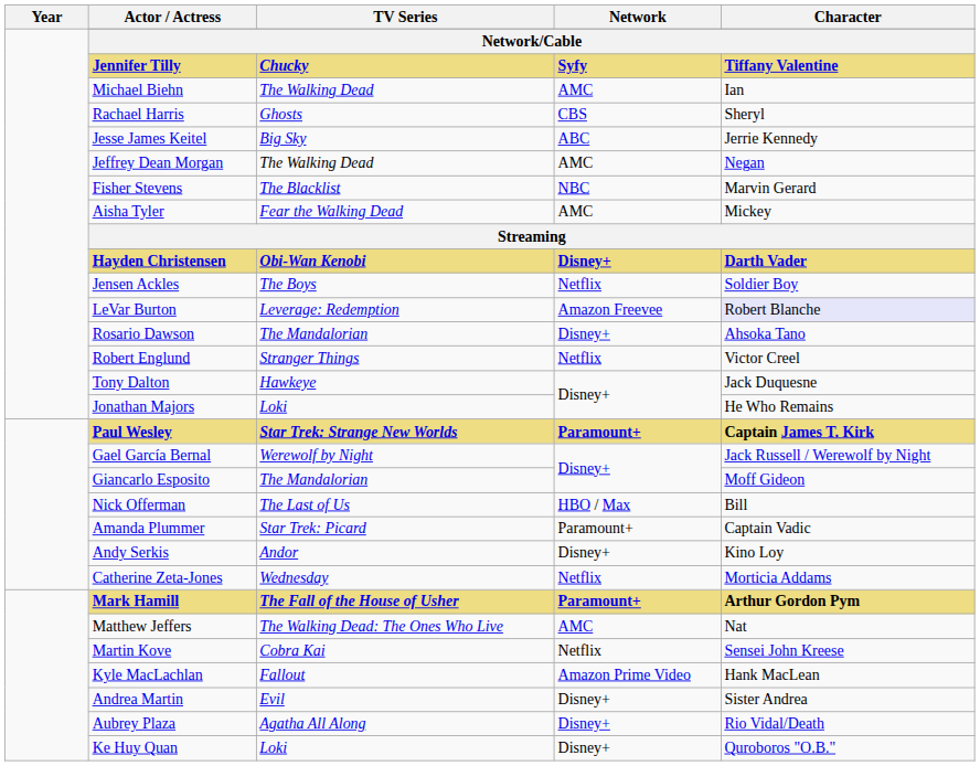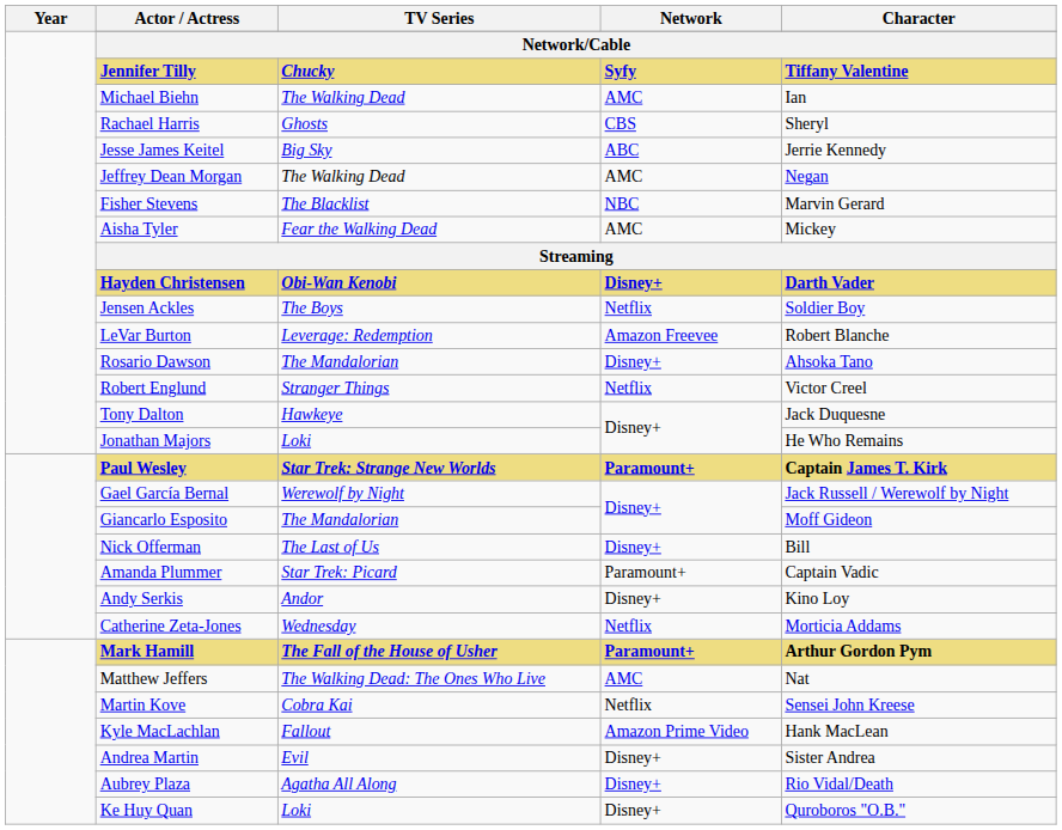 <table class="wikitable" width="80%" align="centre">
 <tr>
 <th width="80px">Year</th>
 <th>Actor / Actress</th>
 <th>TV Series</th>
 <th>Network</th>
 <th>Character</th>
 </tr>
 <tr>
 <td rowspan="17"></td>
 </tr>
 <tr>
 <th colspan="4">Network/Cable</th>
 </tr>
 <tr>
 <td style="background:#EEDD82"><strong><a href='#'>Jennifer Tilly</a></strong></td>
 <td style="background:#EEDD82"><strong><em><a href='#'>Chucky</a></em></strong></td>
 <td style="background:#EEDD82"><strong><a href='#'>Syfy</a></strong></td>
 <td style="background:#EEDD82"><strong> <a href='#'>Tiffany Valentine</a></strong></td>
 </tr>
 <tr>
 <td><a href='#'>Michael Biehn</a></td>
 <td><em><a href='#'>The Walking Dead</a></em></td>
 <td><a href='#'>AMC</a></td>
 <td>Ian</td>
 </tr>
 <tr>
 <td><a href='#'>Rachael Harris</a></td>
 <td><em><a href='#'>Ghosts</a></em></td>
 <td><a href='#'>CBS</a></td>
 <td>Sheryl</td>
 </tr>
 <tr>
 <td><a href='#'>Jesse James Keitel</a></td>
 <td><em><a href='#'>Big Sky</a></em></td>
 <td><a href='#'>ABC</a></td>
 <td>Jerrie Kennedy</td>
 </tr>
 <tr>
 <td><a href='#'>Jeffrey Dean Morgan</a></td>
 <td><em>The Walking Dead</em></td>
 <td>AMC</td>
 <td><a href='#'>Negan</a></td>
 </tr>
 <tr>
 <td><a href='#'>Fisher Stevens</a></td>
 <td><em><a href='#'>The Blacklist</a></em></td>
 <td><a href='#'>NBC</a></td>
 <td>Marvin Gerard</td>
 </tr>
 <tr>
 <td><a href='#'>Aisha Tyler</a></td>
 <td><em><a href='#'>Fear the Walking Dead</a></em></td>
 <td>AMC</td>
 <td>Mickey</td>
 </tr>
 <tr>
 <th colspan="4">Streaming</th>
 </tr>
 <tr>
 <td style="background:#EEDD82"><strong><a href='#'>Hayden Christensen</a></strong></td>
 <td style="background:#EEDD82"><strong><em><a href='#'>Obi-Wan Kenobi</a></em></strong></td>
 <td style="background:#EEDD82"><strong><a href='#'>Disney+</a></strong></td>
 <td style="background:#EEDD82"><strong><a href='#'>Darth Vader</a></strong></td>
 </tr>
 <tr>
 <td><a href='#'>Jensen Ackles</a></td>
 <td><em><a href='#'>The Boys</a></em></td>
 <td><a href='#'>Netflix</a></td>
 <td><a href='#'>Soldier Boy</a></td>
 </tr>
 <tr>
 <td><a href='#'>LeVar Burton</a></td>
 <td><em><a href='#'>Leverage: Redemption</a></em></td>
 <td><a href='#'>Amazon Freevee</a></td>
-<td style="background: lavender;">Robert Blanche</td>
+<td>Robert Blanche</td>
 </tr>
 <tr>
 <td><a href='#'>Rosario Dawson</a></td>
 <td><em><a href='#'>The Mandalorian</a></em></td>
 <td><a href='#'>Disney+</a></td>
 <td><a href='#'>Ahsoka Tano</a></td>
 </tr>
 <tr>
 <td><a href='#'>Robert Englund</a></td>
 <td><em><a href='#'>Stranger Things</a></em></td>
 <td><a href='#'>Netflix</a></td>
 <td>Victor Creel</td>
 </tr>
 <tr>
 <td><a href='#'>Tony Dalton</a></td>
 <td><em><a href='#'>Hawkeye</a></em></td>
 <td rowspan="2">Disney+</td>
 <td>Jack Duquesne</td>
 </tr>
 <tr>
 <td><a href='#'>Jonathan Majors</a></td>
 <td><em><a href='#'>Loki</a></em></td>
 <td>He Who Remains</td>
 </tr>
 <tr>
 <td rowspan=7></td>
 <td style="background:#EEDD82"><strong><a href='#'>Paul Wesley</a></strong></td>
 <td style="background:#EEDD82"><strong><em><a href='#'>Star Trek: Strange New Worlds</a></em></strong></td>
 <td style="background:#EEDD82"><strong><a href='#'>Paramount+</a></strong></td>
 <td style="background:#EEDD82"><strong>Captain <a href='#'>James T. Kirk</a></strong></td>
 </tr>
 <tr>
 <td><a href='#'>Gael García Bernal</a></td>
 <td><em><a href='#'>Werewolf by Night</a></em></td>
 <td rowspan="2"><a href='#'>Disney+</a></td>
 <td><a href='#'>Jack Russell / Werewolf by Night</a></td>
 </tr>
 <tr>
 <td><a href='#'>Giancarlo Esposito</a></td>
 <td><em><a href='#'>The Mandalorian</a></em></td>
 <td><a href='#'>Moff Gideon</a></td>
 </tr>
 <tr>
 <td><a href='#'>Nick Offerman</a></td>
 <td><em><a href='#'>The Last of Us</a></em></td>
-<td><a href='#'>HBO</a> / <a href='#'>Max</a></td>
+<td><a href='#'>Disney+</a></td>
 <td>Bill</td>
 </tr>
 <tr>
 <td><a href='#'>Amanda Plummer</a></td>
 <td><em><a href='#'>Star Trek: Picard</a></em></td>
 <td>Paramount+</td>
 <td>Captain Vadic</td>
 </tr>
 <tr>
 <td><a href='#'>Andy Serkis</a></td>
 <td><em><a href='#'>Andor</a></em></td>
 <td>Disney+</td>
 <td>Kino Loy</td>
 </tr>
 <tr>
 <td><a href='#'>Catherine Zeta-Jones</a></td>
 <td><em><a href='#'>Wednesday</a></em></td>
 <td><a href='#'>Netflix</a></td>
 <td><a href='#'>Morticia Addams</a></td>
 </tr>
 <tr>
 <td rowspan=7></td>
 <td style="background:#EEDD82"><strong><a href='#'>Mark Hamill</a></strong></td>
 <td style="background:#EEDD82"><strong><em><a href='#'>The Fall of the House of Usher</a></em></strong></td>
 <td style="background:#EEDD82"><strong><a href='#'>Paramount+</a></strong></td>
 <td style="background:#EEDD82"><strong>Arthur Gordon Pym</strong></td>
 </tr>
 <tr>
 <td>Matthew Jeffers</td>
 <td><em><a href='#'>The Walking Dead: The Ones Who Live</a></em></td>
 <td><a href='#'>AMC</a></td>
 <td>Nat</td>
 </tr>
 <tr>
 <td><a href='#'>Martin Kove</a></td>
 <td><em><a href='#'>Cobra Kai</a></em></td>
 <td>Netflix</td>
 <td><a href='#'>Sensei John Kreese</a></td>
 </tr>
 <tr>
 <td><a href='#'>Kyle MacLachlan</a></td>
 <td><em><a href='#'>Fallout</a></em></td>
 <td><a href='#'>Amazon Prime Video</a></td>
 <td>Hank MacLean</td>
 </tr>
 <tr>
 <td><a href='#'>Andrea Martin</a></td>
 <td><em><a href='#'>Evil</a></em></td>
 <td>Disney+</td>
 <td>Sister Andrea</td>
 </tr>
 <tr>
 <td><a href='#'>Aubrey Plaza</a></td>
 <td><em><a href='#'>Agatha All Along</a></em></td>
 <td><a href='#'>Disney+</a></td>
 <td><a href='#'>Rio Vidal/Death</a></td>
 </tr>
 <tr>
 <td><a href='#'>Ke Huy Quan</a></td>
 <td><em><a href='#'>Loki</a></em></td>
 <td>Disney+</td>
 <td><a href='#'>Quroboros "O.B."</a></td>
 </tr>
 </table>
